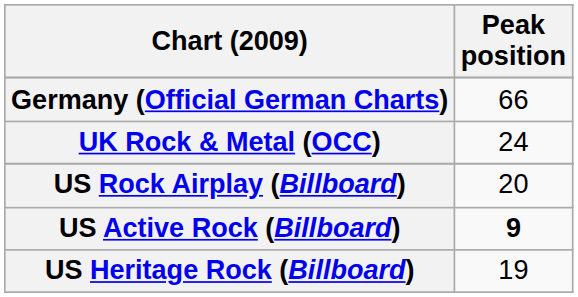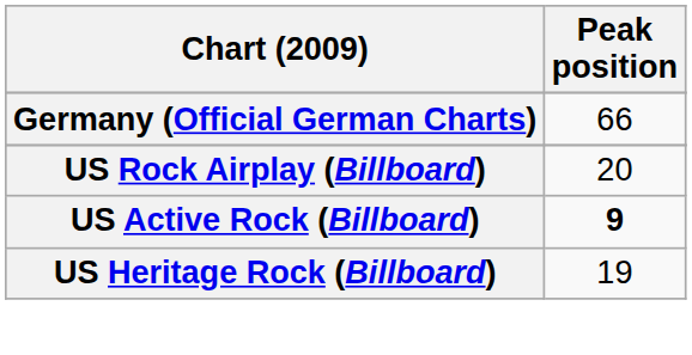 <table class="wikitable sortable plainrowheaders" style="text-align:center">
 <tr>
 <th scope="col">Chart (2009)</th>
 <th scope="col">Peak<br>position</th>
 </tr>
 <tr>
 </tr>
 <tr>
 <th scope="row">Germany (<a href='#'>Official German Charts</a>)</th>
 <td>66</td>
-</tr>
-<tr>
-<th scope="row"><a href='#'>UK Rock & Metal</a> (<a href='#'>OCC</a>)</th>
-<td>24</td>
 </tr>
 <tr>
 </tr>
 <tr>
 <th scope="row">US <a href='#'>Rock Airplay</a> (<em><a href='#'>Billboard</a></em>)</th>
 <td>20</td>
 </tr>
 <tr>
 <th scope="row">US <a href='#'>Active Rock</a> (<em><a href='#'>Billboard</a></em>)</th>
 <td><strong>9</strong></td>
 </tr>
 <tr>
 <th scope="row">US <a href='#'>Heritage Rock</a> (<em><a href='#'>Billboard</a></em>)</th>
 <td>19</td>
 </tr>
 </table>
